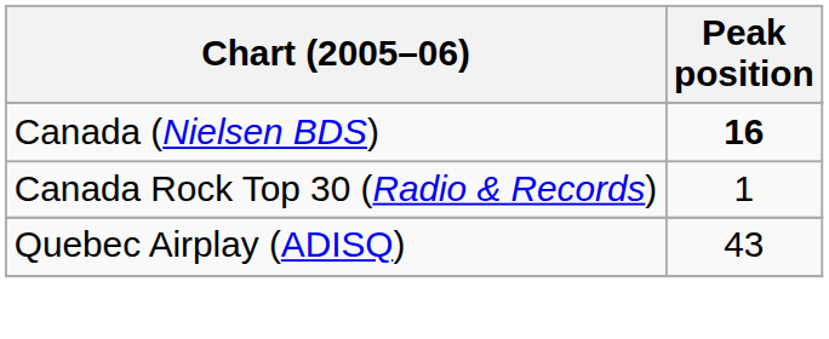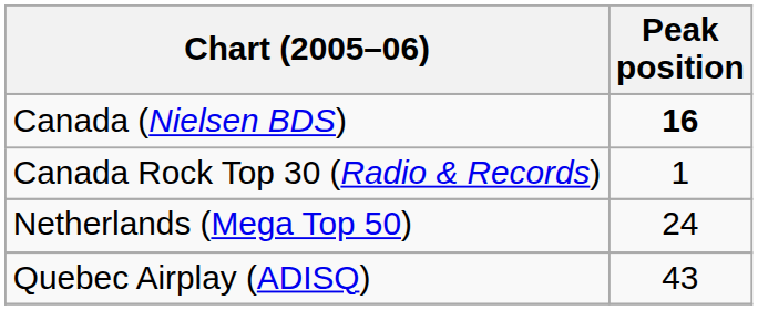 <table class="wikitable sortable">
 <tr>
 <th>Chart (2005–06)</th>
 <th>Peak<br>position</th>
 </tr>
 <tr>
 </tr>
 <tr>
 <td>Canada (<em><a href='#'>Nielsen BDS</a></em>)</td>
 <td align="center"><strong>16</strong></td>
 </tr>
 <tr>
 <td>Canada Rock Top 30 (<em><a href='#'>Radio & Records</a></em>)</td>
 <td align="center">1</td>
 </tr>
 <tr>
+</tr>
+<tr>
+<td>Netherlands (<a href='#'>Mega Top 50</a>)</td>
+<td align="center">24</td>
 </tr>
 <tr>
 </tr>
 <tr>
 </tr>
 <tr>
 <td>Quebec Airplay (<a href='#'>ADISQ</a>)</td>
 <td align="center">43</td>
 </tr>
 <tr>
 </tr>
 <tr>
 </tr>
 <tr>
 </tr>
 <tr>
 </tr>
 <tr>
 </tr>
 </table>
